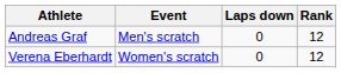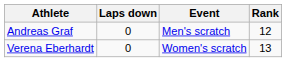 <table class="wikitable" style="font-size:90%">
 <tr>
 <th>Athlete</th>
+<th>Laps down</th>
 <th>Event</th>
-<th>Laps down</th>
 <th>Rank</th>
 </tr>
 <tr align=center>
 <td align=left><a href='#'>Andreas Graf</a></td>
+<td>0</td>
 <td align=left><a href='#'>Men's scratch</a></td>
-<td>0</td>
 <td>12</td>
 </tr>
 <tr align=center>
 <td align=left><a href='#'>Verena Eberhardt</a></td>
+<td>0</td>
 <td align=left><a href='#'>Women's scratch</a></td>
-<td>0</td>
-<td>12</td>
+<td>13</td>
 </tr>
 </table>
